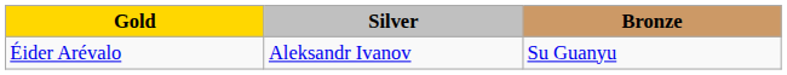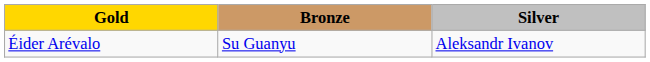 <table class="wikitable" style="text-align:left">
 <tr align="center">
 <td width=200 bgcolor=gold><strong>Gold</strong></td>
+<td width=200 bgcolor=CC9966><strong>Bronze</strong></td>
 <td width=200 bgcolor=silver><strong>Silver</strong></td>
-<td width=200 bgcolor=CC9966><strong>Bronze</strong></td>
 </tr>
 <tr>
 <td><a href='#'>Éider Arévalo</a><br><em></em></td>
+<td><a href='#'>Su Guanyu</a><br><em></em></td>
 <td><a href='#'>Aleksandr Ivanov</a><br><em></em></td>
-<td><a href='#'>Su Guanyu</a><br><em></em></td>
 </tr>
 </table>
